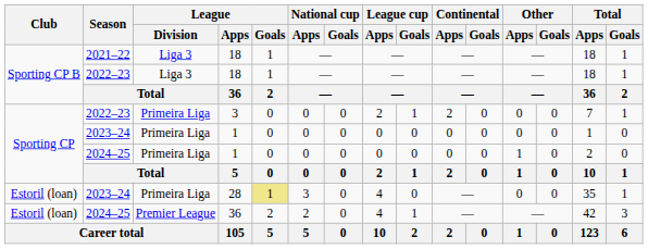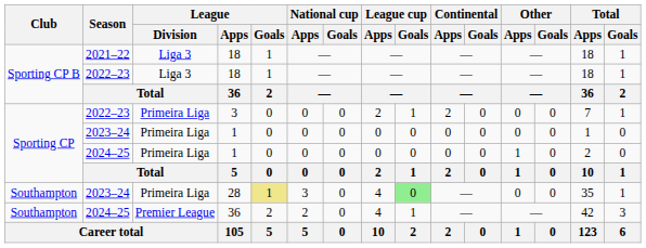 <table class="wikitable" style="text-align: center">
 <tr>
 <th rowspan="2">Club</th>
 <th rowspan="2">Season</th>
 <th colspan="3">League</th>
 <th colspan="2">National cup</th>
 <th colspan="2">League cup</th>
 <th colspan="2">Continental</th>
 <th colspan="2">Other</th>
 <th colspan="2">Total</th>
 </tr>
 <tr>
 <th>Division</th>
 <th>Apps</th>
 <th>Goals</th>
 <th>Apps</th>
 <th>Goals</th>
 <th>Apps</th>
 <th>Goals</th>
 <th>Apps</th>
 <th>Goals</th>
 <th>Apps</th>
 <th>Goals</th>
 <th>Apps</th>
 <th>Goals</th>
 </tr>
 <tr>
 <td rowspan="3"><a href='#'>Sporting CP B</a></td>
 <td><a href='#'>2021–22</a></td>
 <td><a href='#'>Liga 3</a></td>
 <td>18</td>
 <td>1</td>
 <td colspan="2">—</td>
 <td colspan="2">—</td>
 <td colspan="2">—</td>
 <td colspan="2">—</td>
 <td>18</td>
 <td>1</td>
 </tr>
 <tr>
 <td><a href='#'>2022–23</a></td>
 <td>Liga 3</td>
 <td>18</td>
 <td>1</td>
 <td colspan="2">—</td>
 <td colspan="2">—</td>
 <td colspan="2">—</td>
 <td colspan="2">—</td>
 <td>18</td>
 <td>1</td>
 </tr>
 <tr>
 <th colspan="2">Total</th>
 <th>36</th>
 <th>2</th>
 <th colspan="2">—</th>
 <th colspan="2">—</th>
 <th colspan="2">—</th>
 <th colspan="2">—</th>
 <th>36</th>
 <th>2</th>
 </tr>
 <tr>
 <td rowspan="4"><a href='#'>Sporting CP</a></td>
 <td><a href='#'>2022–23</a></td>
 <td><a href='#'>Primeira Liga</a></td>
 <td>3</td>
 <td>0</td>
 <td>0</td>
 <td>0</td>
 <td>2</td>
 <td>1</td>
 <td>2</td>
 <td>0</td>
 <td>0</td>
 <td>0</td>
 <td>7</td>
 <td>1</td>
 </tr>
 <tr>
 <td><a href='#'>2023–24</a></td>
 <td>Primeira Liga</td>
 <td>1</td>
 <td>0</td>
 <td>0</td>
 <td>0</td>
 <td>0</td>
 <td>0</td>
 <td>0</td>
 <td>0</td>
 <td>0</td>
 <td>0</td>
 <td>1</td>
 <td>0</td>
 </tr>
 <tr>
 <td><a href='#'>2024–25</a></td>
 <td>Primeira Liga</td>
 <td>1</td>
 <td>0</td>
 <td>0</td>
 <td>0</td>
 <td>0</td>
 <td>0</td>
 <td>0</td>
 <td>0</td>
 <td>1</td>
 <td>0</td>
 <td>2</td>
 <td>0</td>
 </tr>
 <tr>
 <th colspan="2">Total</th>
 <th>5</th>
 <th>0</th>
 <th>0</th>
 <th>0</th>
 <th>2</th>
 <th>1</th>
 <th>2</th>
 <th>0</th>
 <th>1</th>
 <th>0</th>
 <th>10</th>
 <th>1</th>
 </tr>
 <tr>
-<td><a href='#'>Estoril</a> (loan)</td>
+<td><a href='#'>Southampton</a></td>
 <td><a href='#'>2023–24</a></td>
 <td>Primeira Liga</td>
 <td>28</td>
 <td style="background: khaki;">1</td>
 <td>3</td>
 <td>0</td>
 <td>4</td>
-<td>0</td>
+<td style="background: lightgreen;">0</td>
 <td colspan="2">—</td>
 <td>0</td>
 <td>0</td>
 <td>35</td>
 <td>1</td>
 </tr>
 <tr>
-<td><a href='#'>Estoril</a> (loan)</td>
+<td><a href='#'>Southampton</a></td>
 <td><a href='#'>2024–25</a></td>
 <td><a href='#'>Premier League</a></td>
 <td>36</td>
 <td>2</td>
 <td>2</td>
 <td>0</td>
 <td>4</td>
 <td>1</td>
 <td colspan="2">—</td>
 <td colspan="2">—</td>
 <td>42</td>
 <td>3</td>
 </tr>
 <tr>
 <th colspan="3">Career total</th>
 <th>105</th>
 <th>5</th>
 <th>5</th>
 <th>0</th>
 <th>10</th>
 <th>2</th>
 <th>2</th>
 <th>0</th>
 <th>1</th>
 <th>0</th>
 <th>123</th>
 <th>6</th>
 </tr>
 </table>
